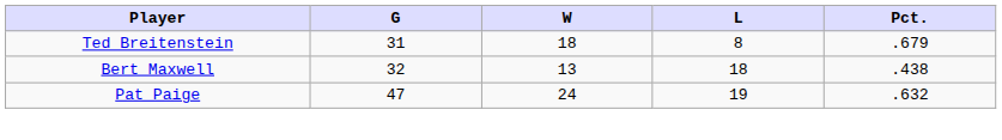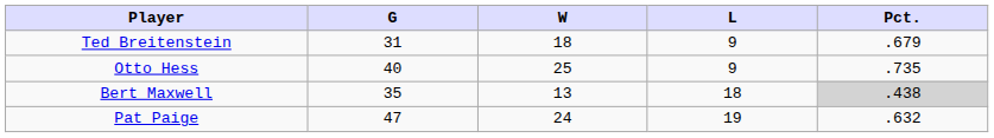 <table class="wikitable sortable">
 <tr>
 <th style="background:#ddf; width:16%;">Player</th>
 <th style="background:#ddf; width:9%;">G</th>
 <th style="background:#ddf; width:9%;">W</th>
 <th style="background:#ddf; width:9%;">L</th>
 <th style="background:#ddf; width:9%;">Pct.</th>
 </tr>
 <tr style="text-align:center;">
 <td><a href='#'>Ted Breitenstein</a></td>
 <td>31</td>
 <td>18</td>
-<td>8</td>
+<td>9</td>
 <td>.679</td>
 </tr>
 <tr style="text-align:center;">
+<td><a href='#'>Otto Hess</a></td>
+<td>40</td>
+<td>25</td>
+<td>9</td>
+<td>.735</td>
+</tr>
+<tr style="text-align:center;">
 <td><a href='#'>Bert Maxwell</a></td>
-<td>32</td>
+<td>35</td>
 <td>13</td>
 <td>18</td>
-<td>.438</td>
+<td style="background: lightgrey;">.438</td>
 </tr>
 <tr style="text-align:center;">
 <td><a href='#'>Pat Paige</a></td>
 <td>47</td>
 <td>24</td>
 <td>19</td>
 <td>.632</td>
 </tr>
 </table>
